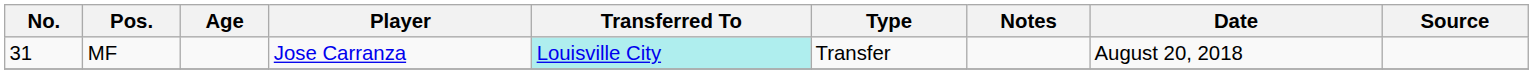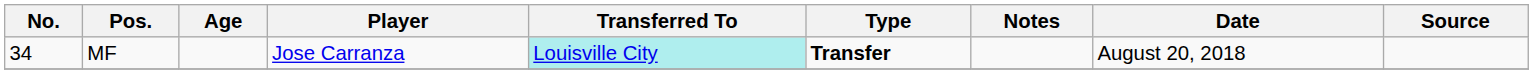 <table class="wikitable sortable" style="width:90%; text-align:center; font-size:95%; text-align:left;">
 <tr>
 <th><strong>No.</strong></th>
 <th><strong>Pos.</strong></th>
 <th><strong>Age</strong></th>
 <th><strong>Player</strong></th>
 <th><strong>Transferred To</strong></th>
 <th><strong>Type</strong></th>
 <th><strong>Notes</strong></th>
 <th><strong>Date</strong></th>
 <th><strong>Source</strong></th>
 </tr>
 <tr>
-<td>31</td>
+<td>34</td>
 <td>MF</td>
 <td></td>
 <td> <a href='#'>Jose Carranza</a></td>
 <td style="background: paleturquoise;"> <a href='#'>Louisville City</a></td>
-<td>Transfer</td>
+<td><strong>Transfer</strong></td>
 <td></td>
 <td>August 20, 2018</td>
 <td></td>
 </tr>
 <tr>
 </tr>
 </table>
